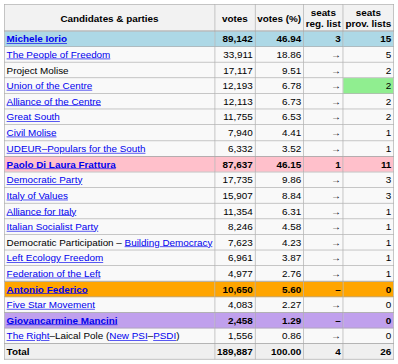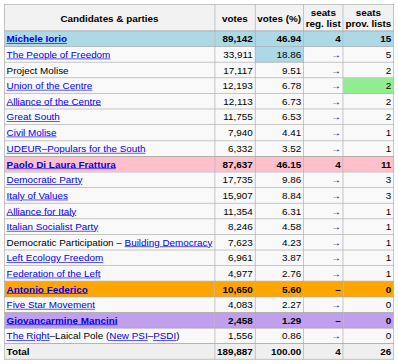 <table class="wikitable" style="font-size:95%">
 <tr bgcolor="EFEFEF">
 <th>Candidates & parties</th>
 <th>votes</th>
 <th>votes (%)</th>
 <th>seats<br>reg. list</th>
 <th>seats<br>prov. lists</th>
 </tr>
 <tr>
 </tr>
 <tr bgcolor="lightblue">
 <td><strong><a href='#'>Michele Iorio</a></strong></td>
 <td align=right><strong>89,142</strong></td>
 <td align=right><strong>46.94</strong></td>
-<td align=right><strong>3</strong></td>
+<td align=right><strong>4</strong></td>
 <td align=right><strong>15</strong></td>
 </tr>
 <tr>
 <td><a href='#'>The People of Freedom</a></td>
 <td align=right>33,911</td>
-<td align=right>18.86</td>
+<td align=right style="background: lightblue;">18.86</td>
 <td align=right>→</td>
 <td align=right>5</td>
 </tr>
 <tr>
 <td>Project Molise</td>
 <td align=right>17,117</td>
 <td align=right>9.51</td>
 <td align=right>→</td>
 <td align=right>2</td>
 </tr>
 <tr>
 <td><a href='#'>Union of the Centre</a></td>
 <td align=right>12,193</td>
 <td align=right>6.78</td>
 <td align=right>→</td>
 <td align=right style="background: lightgreen;">2</td>
 </tr>
 <tr>
 <td><a href='#'>Alliance of the Centre</a></td>
 <td align=right>12,113</td>
 <td align=right>6.73</td>
 <td align=right>→</td>
 <td align=right>2</td>
 </tr>
 <tr>
 <td><a href='#'>Great South</a></td>
 <td align=right>11,755</td>
 <td align=right>6.53</td>
 <td align=right>→</td>
 <td align=right>2</td>
 </tr>
 <tr>
 <td><a href='#'>Civil Molise</a></td>
 <td align=right>7,940</td>
 <td align=right>4.41</td>
 <td align=right>→</td>
 <td align=right>1</td>
 </tr>
 <tr>
 <td><a href='#'>UDEUR–Populars for the South</a></td>
 <td align=right>6,332</td>
 <td align=right>3.52</td>
 <td align=right>→</td>
 <td align=right>1</td>
 </tr>
 <tr>
 </tr>
 <tr bgcolor="pink">
 <td><strong><a href='#'>Paolo Di Laura Frattura</a></strong></td>
 <td align=right><strong>87,637</strong></td>
 <td align=right><strong>46.15</strong></td>
-<td align=right><strong>1</strong></td>
+<td align=right><strong>4</strong></td>
 <td align=right><strong>11</strong></td>
 </tr>
 <tr>
 <td><a href='#'>Democratic Party</a></td>
 <td align=right>17,735</td>
 <td align=right>9.86</td>
 <td align=right>→</td>
 <td align=right>3</td>
 </tr>
 <tr>
 <td><a href='#'>Italy of Values</a></td>
 <td align=right>15,907</td>
 <td align=right>8.84</td>
 <td align=right>→</td>
 <td align=right>3</td>
 </tr>
 <tr>
 <td><a href='#'>Alliance for Italy</a></td>
 <td align=right>11,354</td>
 <td align=right>6.31</td>
 <td align=right>→</td>
 <td align=right>1</td>
 </tr>
 <tr>
 <td><a href='#'>Italian Socialist Party</a></td>
 <td align=right>8,246</td>
 <td align=right>4.58</td>
 <td align=right>→</td>
 <td align=right>1</td>
 </tr>
 <tr>
 <td>Democratic Participation – <a href='#'>Building Democracy</a></td>
 <td align=right>7,623</td>
 <td align=right>4.23</td>
 <td align=right>→</td>
 <td align=right>1</td>
 </tr>
 <tr>
 <td><a href='#'>Left Ecology Freedom</a></td>
 <td align=right>6,961</td>
 <td align=right>3.87</td>
 <td align=right>→</td>
 <td align=right>1</td>
 </tr>
 <tr>
 <td><a href='#'>Federation of the Left</a></td>
 <td align=right>4,977</td>
 <td align=right>2.76</td>
 <td align=right>→</td>
 <td align=right>1</td>
 </tr>
 <tr>
 </tr>
 <tr bgcolor="orange">
 <td><strong><a href='#'>Antonio Federico</a></strong></td>
 <td align=right><strong>10,650</strong></td>
 <td align=right><strong>5.60</strong></td>
 <td align=right><strong>–</strong></td>
 <td align=right><strong>0</strong></td>
 </tr>
 <tr>
 <td><a href='#'>Five Star Movement</a></td>
 <td align=right>4,083</td>
 <td align=right>2.27</td>
 <td align=right>→</td>
 <td align=right>0</td>
 </tr>
 <tr>
 </tr>
 <tr bgcolor="coralred">
 <td><strong><a href='#'>Giovancarmine Mancini</a></strong></td>
 <td align=right><strong>2,458</strong></td>
 <td align=right><strong>1.29</strong></td>
 <td align=right><strong>–</strong></td>
 <td align=right><strong>0</strong></td>
 </tr>
 <tr>
 <td><a href='#'>The Right</a>–Laical Pole (<a href='#'>New PSI</a>–<a href='#'>PSDI</a>)</td>
 <td align=right>1,556</td>
 <td align=right>0.86</td>
 <td align=right>→</td>
 <td align=right>0</td>
 </tr>
 <tr>
 </tr>
 <tr bgcolor="EFEFEF">
 <td><strong>Total</strong></td>
 <td align=right><strong>189,887</strong></td>
 <td align=right><strong>100.00</strong></td>
 <td align=right><strong>4</strong></td>
 <td align=right><strong>26</strong></td>
 </tr>
 </table>
